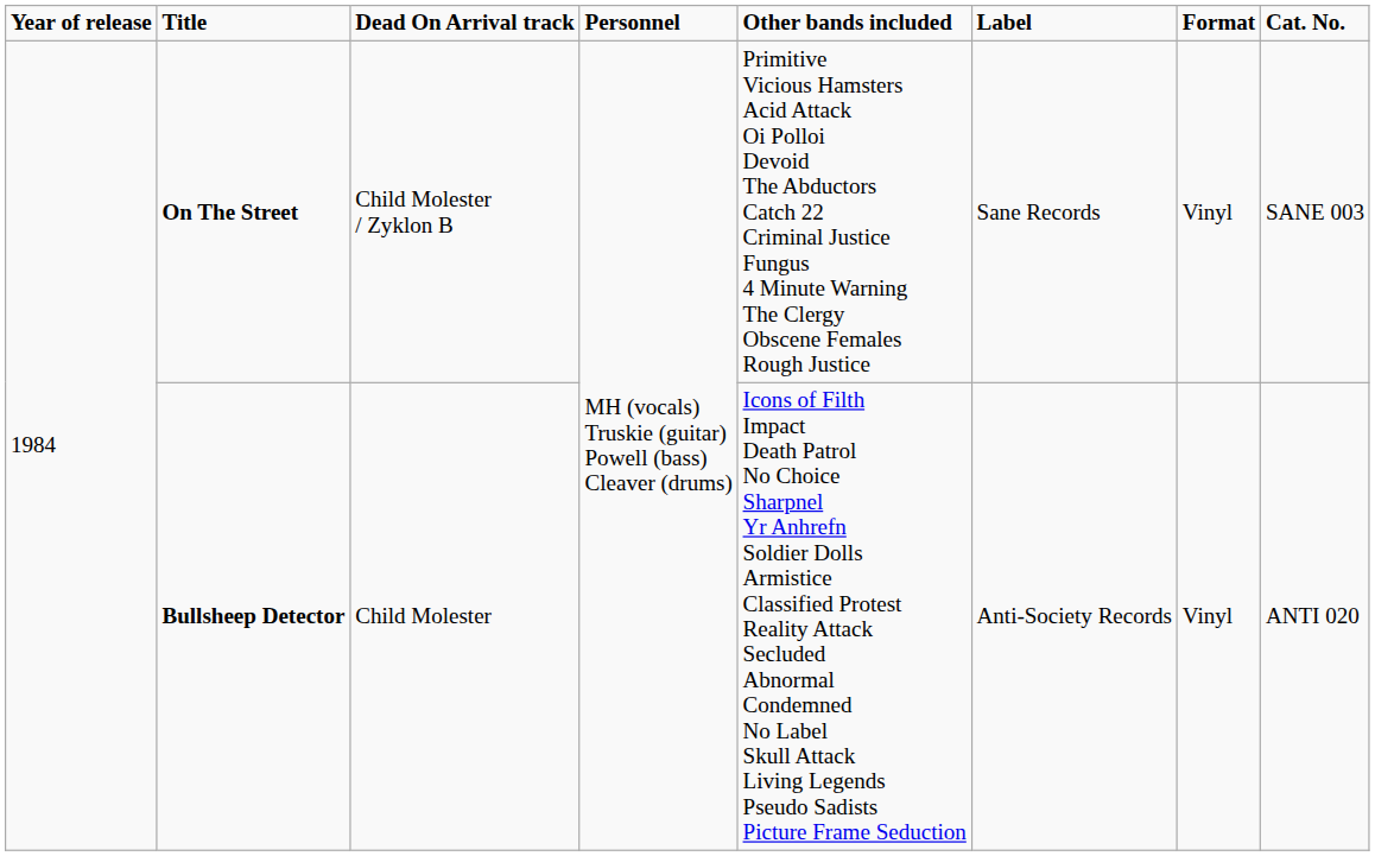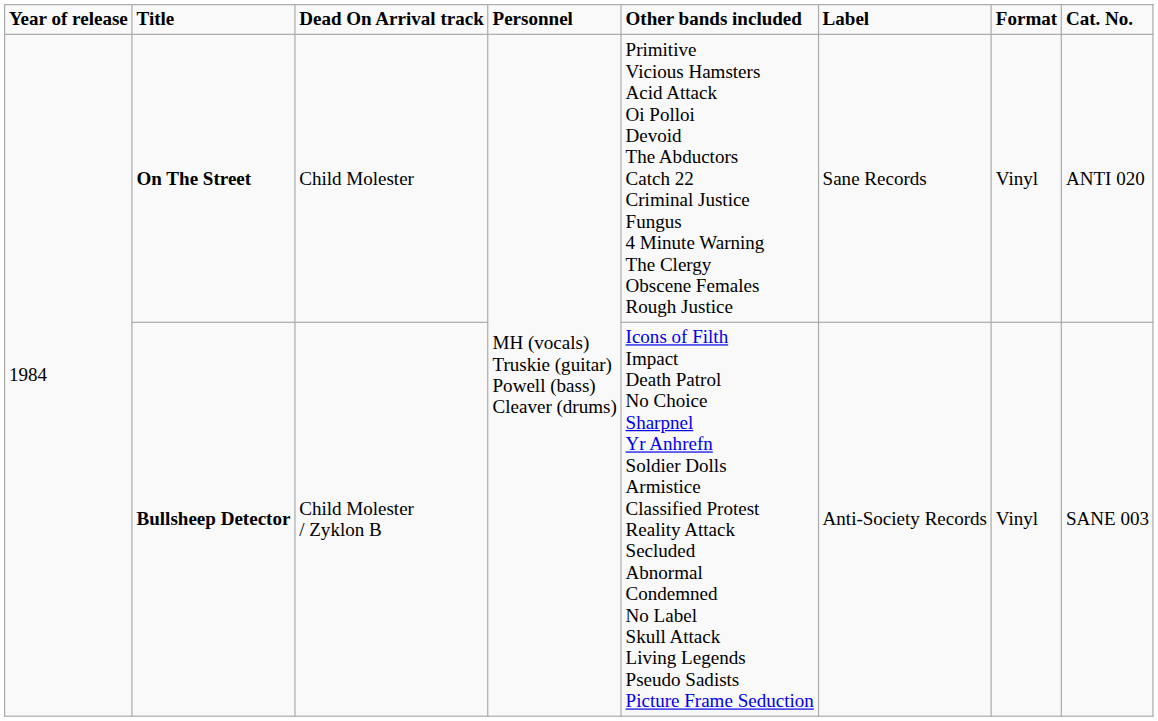 <table class="wikitable">
 <tr>
 <td><strong>Year of release</strong></td>
 <td><strong>Title</strong></td>
 <td><strong>Dead On Arrival track</strong></td>
 <td><strong>Personnel</strong></td>
 <td><strong>Other bands included</strong></td>
 <td><strong>Label</strong></td>
 <td><strong>Format</strong></td>
 <td><strong>Cat. No.</strong></td>
 </tr>
 <tr>
 <td rowspan="2">1984</td>
 <td><strong>On The Street</strong></td>
-<td>Child Molester<br> / Zyklon B</td>
+<td>Child Molester</td>
 <td rowspan="2">MH (vocals)<br> Truskie (guitar)<br> Powell (bass)<br> Cleaver (drums)</td>
 <td>Primitive<br> Vicious Hamsters<br> Acid Attack<br> Oi Polloi<br> Devoid<br> The Abductors<br> Catch 22<br> Criminal Justice<br> Fungus<br> 4 Minute Warning<br> The Clergy<br> 	Obscene Females<br> Rough Justice</td>
 <td>Sane Records</td>
 <td>Vinyl</td>
-<td>SANE 003</td>
+<td>ANTI 020</td>
 </tr>
 <tr>
 <td><strong>Bullsheep Detector</strong> </td>
-<td>Child Molester</td>
+<td>Child Molester<br> / Zyklon B</td>
 <td><a href='#'>Icons of Filth</a><br> Impact<br> Death Patrol<br> No Choice<br> <a href='#'>Sharpnel</a><br> <a href='#'>Yr Anhrefn</a><br> Soldier Dolls<br> Armistice<br> Classified Protest<br> Reality Attack<br> Secluded<br> Abnormal<br> Condemned<br> No Label<br> Skull Attack<br> Living Legends<br> Pseudo Sadists<br> <a href='#'>Picture Frame Seduction</a></td>
 <td>Anti-Society Records</td>
 <td>Vinyl</td>
-<td>ANTI 020</td>
+<td>SANE 003</td>
 </tr>
 </table>
